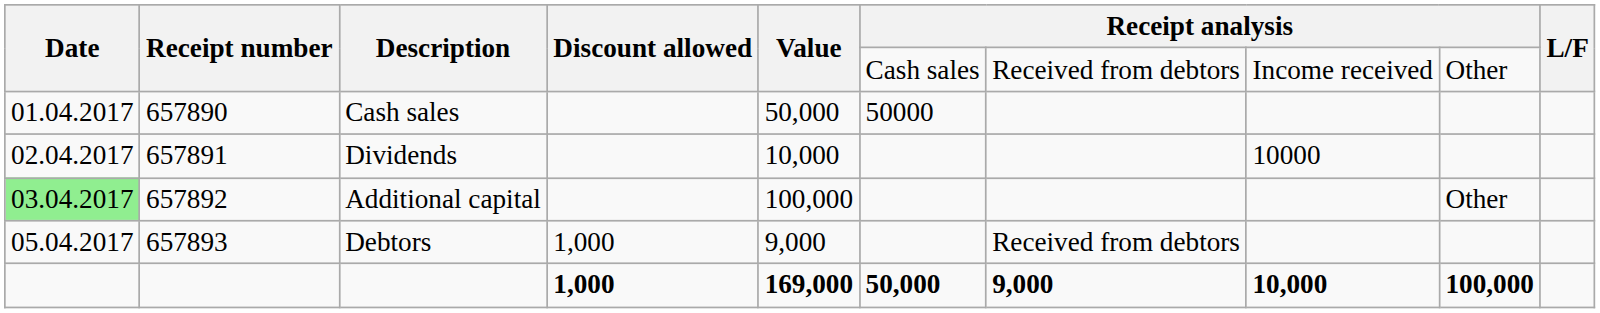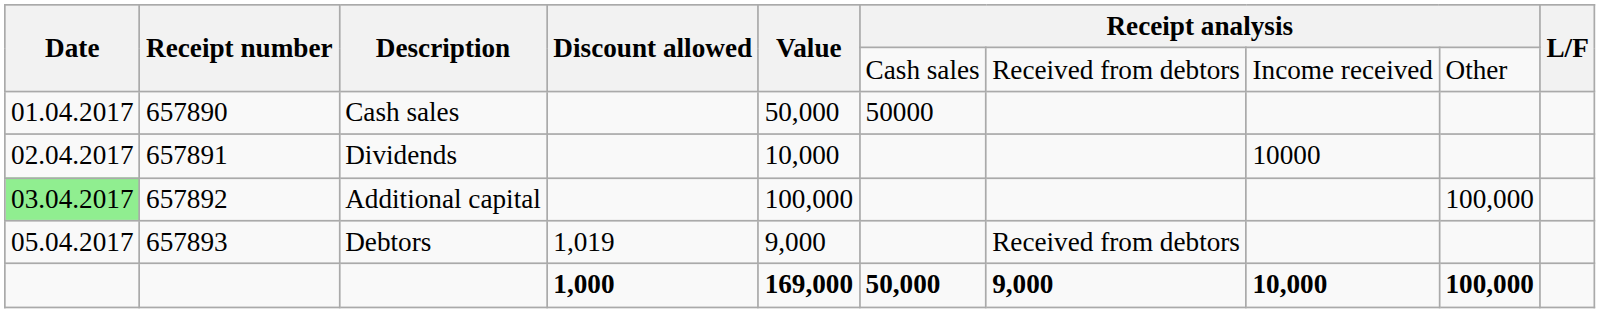 <table class="wikitable">
 <tr>
 <th rowspan="2">Date</th>
 <th rowspan="2">Receipt number</th>
 <th rowspan="2">Description</th>
 <th rowspan="2">Discount allowed</th>
 <th rowspan="2">Value</th>
 <th colspan="4">Receipt analysis</th>
 <th rowspan="2">L/F</th>
 </tr>
 <tr>
 <td>Cash sales</td>
 <td>Received from debtors</td>
 <td>Income received</td>
 <td>Other</td>
 </tr>
 <tr>
 <td>01.04.2017</td>
 <td>657890</td>
 <td>Cash sales</td>
 <td></td>
 <td>50,000</td>
 <td>50000</td>
 <td></td>
 <td></td>
 <td></td>
 <td></td>
 </tr>
 <tr>
 <td>02.04.2017</td>
 <td>657891</td>
 <td>Dividends</td>
 <td></td>
 <td>10,000</td>
 <td></td>
 <td></td>
 <td>10000</td>
 <td></td>
 <td></td>
 </tr>
 <tr>
 <td style="background: lightgreen;">03.04.2017</td>
 <td>657892</td>
 <td>Additional capital</td>
 <td></td>
 <td>100,000</td>
 <td></td>
 <td></td>
 <td></td>
-<td>Other</td>
+<td>100,000</td>
 <td></td>
 </tr>
 <tr>
 <td>05.04.2017</td>
 <td>657893</td>
 <td>Debtors</td>
-<td>1,000</td>
+<td>1,019</td>
 <td>9,000</td>
 <td></td>
 <td>Received from debtors</td>
 <td></td>
 <td></td>
 <td></td>
 </tr>
 <tr>
 <td></td>
 <td></td>
 <td></td>
 <td><strong>1,000</strong></td>
 <td><strong>169,000</strong></td>
 <td><strong>50,000</strong></td>
 <td><strong>9,000</strong></td>
 <td><strong>10,000</strong></td>
 <td><strong>100,000</strong></td>
 <td></td>
 </tr>
 </table>
